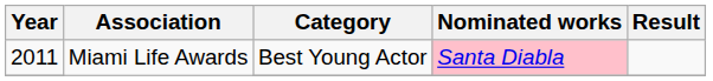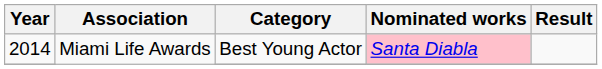 <table class="wikitable sortable">
 <tr>
 <th>Year</th>
 <th>Association</th>
 <th>Category</th>
 <th>Nominated works</th>
 <th>Result</th>
 </tr>
 <tr>
-<td rowspan=1>2011</td>
+<td rowspan=1>2014</td>
 <td rowspan=2>Miami Life Awards</td>
 <td>Best Young Actor</td>
 <td style="background: pink;"><em><a href='#'>Santa Diabla</a></em></td>
 <td></td>
 </tr>
 <tr>
 </tr>
 </table>
